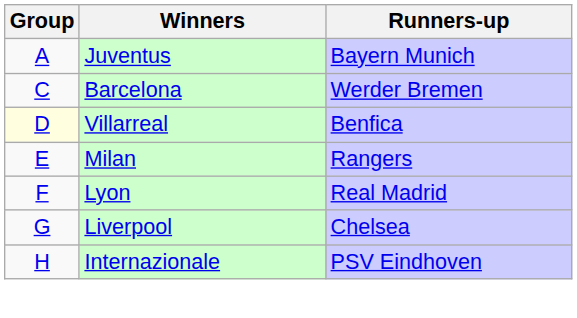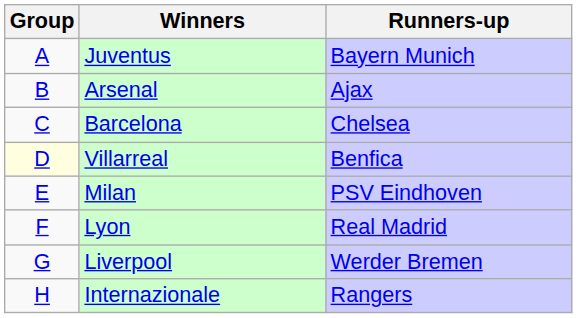 <table class="wikitable">
 <tr>
 <th>Group</th>
 <th width=175>Winners</th>
 <th width=175>Runners-up</th>
 </tr>
 <tr>
 <td align="center"><a href='#'>A</a></td>
 <td bgcolor="#ccffcc"> <a href='#'>Juventus</a></td>
 <td bgcolor="#ccccff"> <a href='#'>Bayern Munich</a></td>
 </tr>
 <tr>
+<td align="center"><a href='#'>B</a></td>
+<td bgcolor="#ccffcc"> <a href='#'>Arsenal</a></td>
+<td bgcolor="#ccccff"> <a href='#'>Ajax</a></td>
+</tr>
+<tr>
 <td align="center"><a href='#'>C</a></td>
 <td bgcolor="#ccffcc"> <a href='#'>Barcelona</a></td>
-<td bgcolor="#ccccff"> <a href='#'>Werder Bremen</a></td>
+<td bgcolor="#ccccff"> <a href='#'>Chelsea</a></td>
 </tr>
 <tr>
 <td align="center" style="background: lightyellow;"><a href='#'>D</a></td>
 <td bgcolor="#ccffcc"> <a href='#'>Villarreal</a></td>
 <td bgcolor="#ccccff"> <a href='#'>Benfica</a></td>
 </tr>
 <tr>
 <td align="center"><a href='#'>E</a></td>
 <td bgcolor="#ccffcc"> <a href='#'>Milan</a></td>
-<td bgcolor="#ccccff"> <a href='#'>Rangers</a></td>
+<td bgcolor="#ccccff"> <a href='#'>PSV Eindhoven</a></td>
 </tr>
 <tr>
 <td align="center"><a href='#'>F</a></td>
 <td bgcolor="#ccffcc"> <a href='#'>Lyon</a></td>
 <td bgcolor="#ccccff"> <a href='#'>Real Madrid</a></td>
 </tr>
 <tr>
 <td align="center"><a href='#'>G</a></td>
 <td bgcolor="#ccffcc"> <a href='#'>Liverpool</a></td>
-<td bgcolor="#ccccff"> <a href='#'>Chelsea</a></td>
+<td bgcolor="#ccccff"> <a href='#'>Werder Bremen</a></td>
 </tr>
 <tr>
 <td align="center"><a href='#'>H</a></td>
 <td bgcolor="#ccffcc"> <a href='#'>Internazionale</a></td>
-<td bgcolor="#ccccff"> <a href='#'>PSV Eindhoven</a></td>
+<td bgcolor="#ccccff"> <a href='#'>Rangers</a></td>
 </tr>
 </table>
